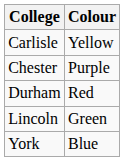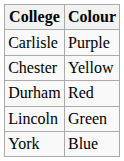 <table class="wikitable">
 <tr>
 <th>College</th>
 <th>Colour</th>
 </tr>
 <tr>
 <td>Carlisle</td>
-<td>Yellow</td>
+<td>Purple</td>
 </tr>
 <tr>
 <td>Chester</td>
-<td>Purple</td>
+<td>Yellow</td>
 </tr>
 <tr>
 <td>Durham</td>
 <td>Red</td>
 </tr>
 <tr>
 <td>Lincoln</td>
 <td>Green</td>
 </tr>
 <tr>
 <td>York</td>
 <td>Blue</td>
 </tr>
 </table>
